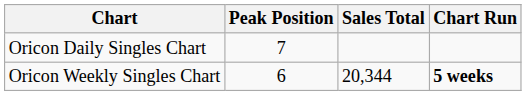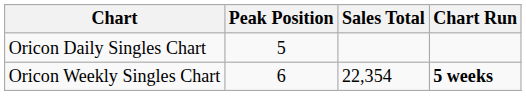 <table class="wikitable">
 <tr>
 <th>Chart</th>
 <th>Peak Position</th>
 <th>Sales Total</th>
 <th>Chart Run</th>
 </tr>
 <tr>
 <td>Oricon Daily Singles Chart</td>
-<td align="center">7</td>
+<td align="center">5</td>
 <td></td>
 <td></td>
 </tr>
 <tr>
 <td>Oricon Weekly Singles Chart</td>
 <td align="center">6</td>
-<td>20,344</td>
+<td>22,354</td>
 <td><strong>5 weeks</strong></td>
 </tr>
 </table>
